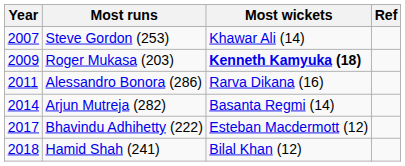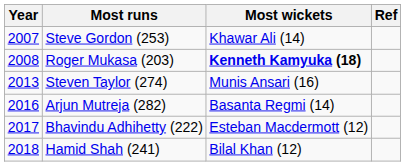 <table class="wikitable">
 <tr>
 <th>Year</th>
 <th>Most runs</th>
 <th>Most wickets</th>
 <th>Ref</th>
 </tr>
 <tr>
 <td><a href='#'>2007</a></td>
 <td> <a href='#'>Steve Gordon</a> (253)</td>
 <td> <a href='#'>Khawar Ali</a> (14)</td>
 <td></td>
 </tr>
 <tr>
-<td><a href='#'>2009</a></td>
+<td><a href='#'>2008</a></td>
 <td> <a href='#'>Roger Mukasa</a> (203)</td>
 <td><strong> <a href='#'>Kenneth Kamyuka</a> (18)</strong></td>
 <td></td>
 </tr>
 <tr>
-<td><a href='#'>2011</a></td>
-<td> <a href='#'>Alessandro Bonora</a> (286)</td>
-<td> <a href='#'>Rarva Dikana</a> (16)</td>
+<td><a href='#'>2013</a></td>
+<td> <a href='#'>Steven Taylor</a> (274)</td>
+<td> <a href='#'>Munis Ansari</a> (16)</td>
 <td></td>
 </tr>
 <tr>
-<td><a href='#'>2014</a></td>
+<td><a href='#'>2016</a></td>
 <td> <a href='#'>Arjun Mutreja</a> (282)</td>
 <td> <a href='#'>Basanta Regmi</a> (14)</td>
 <td></td>
 </tr>
 <tr>
 <td><a href='#'>2017</a></td>
 <td> <a href='#'>Bhavindu Adhihetty</a> (222)</td>
 <td> <a href='#'>Esteban Macdermott</a> (12)</td>
 <td></td>
 </tr>
 <tr>
 <td><a href='#'>2018</a></td>
 <td> <a href='#'>Hamid Shah</a> (241)</td>
 <td> <a href='#'>Bilal Khan</a> (12)</td>
 <td></td>
 </tr>
 </table>
